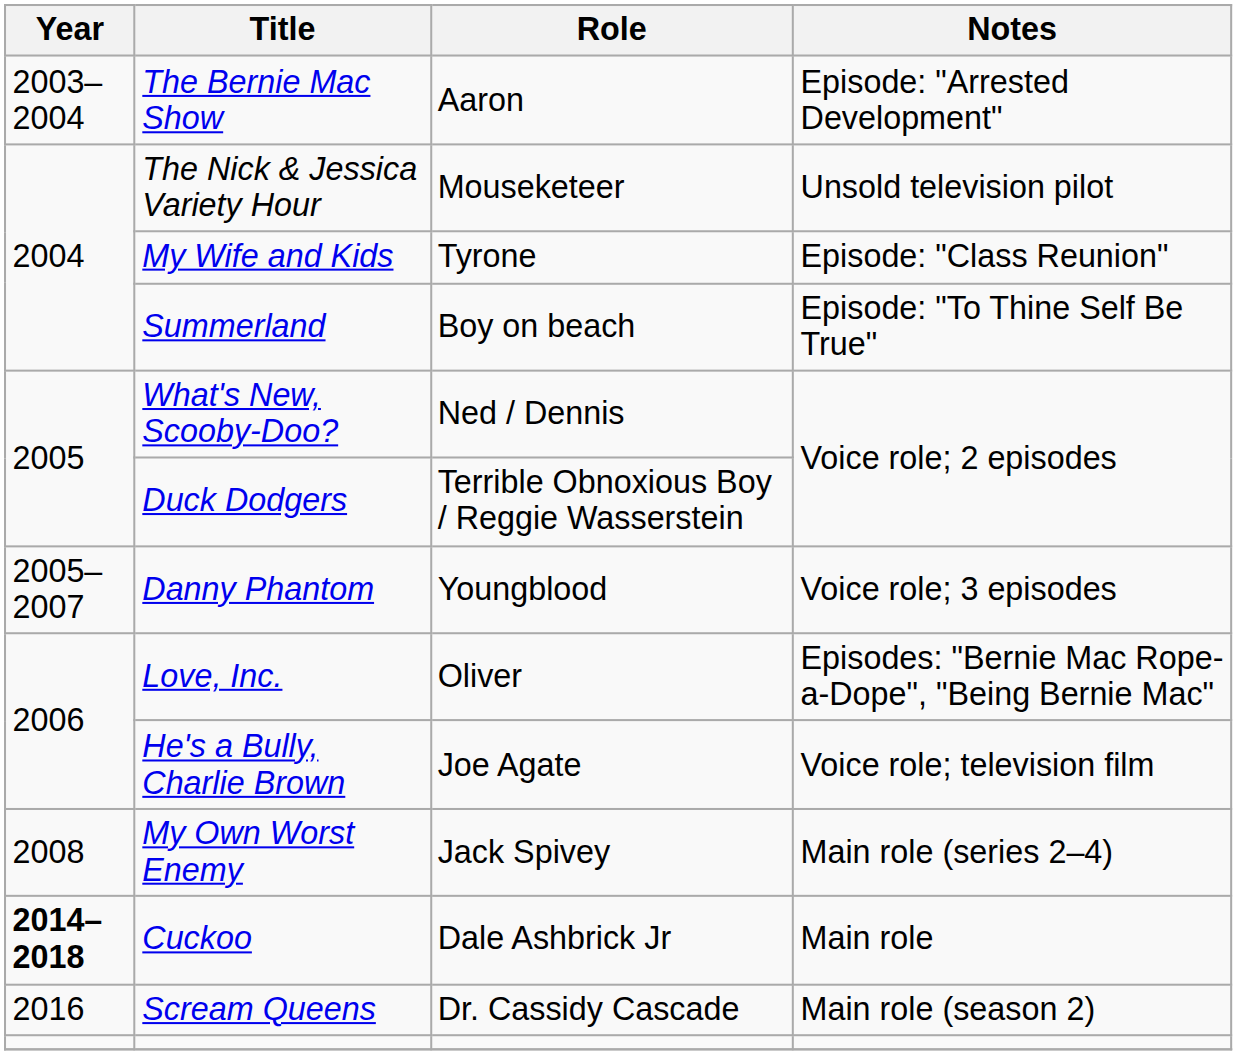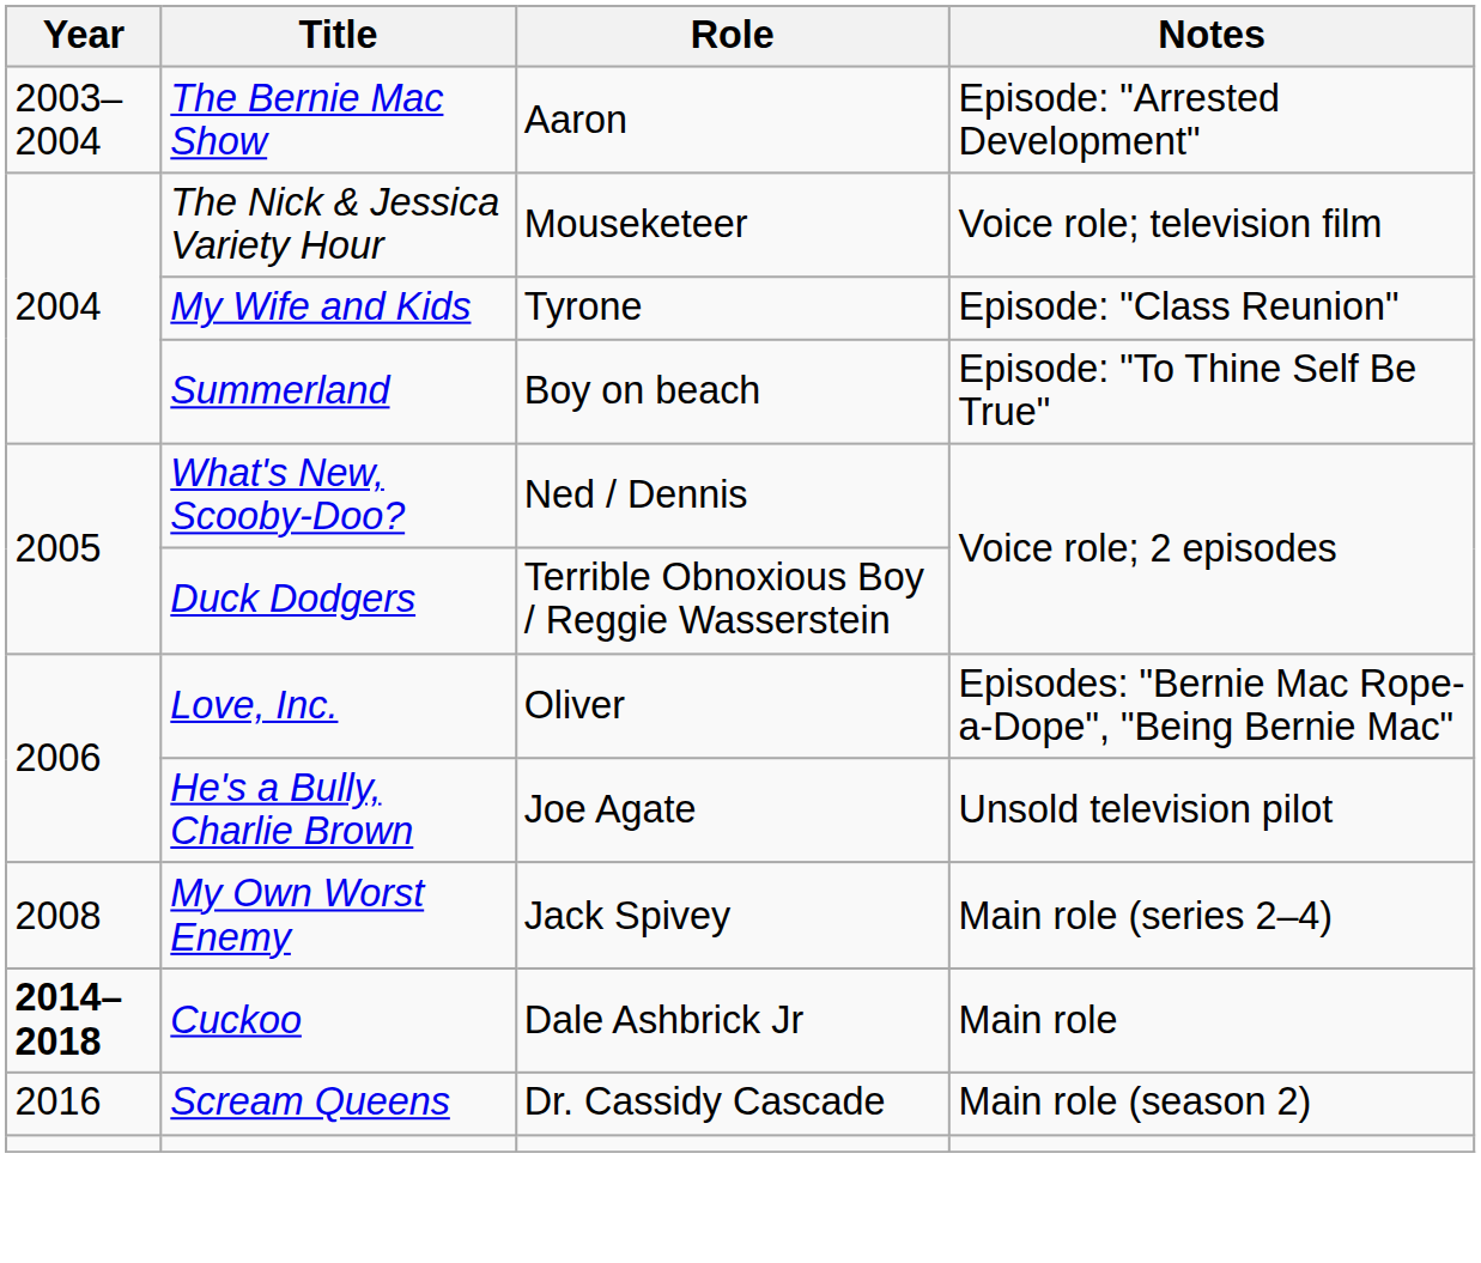 <table class="wikitable sortable">
 <tr>
 <th>Year</th>
 <th>Title</th>
 <th>Role</th>
 <th class="unsortable">Notes</th>
 </tr>
 <tr>
 <td>2003–2004</td>
 <td><em><a href='#'>The Bernie Mac Show</a></em></td>
 <td>Aaron</td>
 <td>Episode: "Arrested Development"</td>
 </tr>
 <tr>
 <td rowspan="3">2004</td>
 <td><em>The Nick & Jessica Variety Hour</em></td>
 <td>Mouseketeer</td>
-<td>Unsold television pilot</td>
+<td>Voice role; television film</td>
 </tr>
 <tr>
 <td><em><a href='#'>My Wife and Kids</a></em></td>
 <td>Tyrone</td>
 <td>Episode: "Class Reunion"</td>
 </tr>
 <tr>
 <td><em><a href='#'>Summerland</a></em></td>
 <td>Boy on beach</td>
 <td>Episode: "To Thine Self Be True"</td>
 </tr>
 <tr>
 <td rowspan="2">2005</td>
 <td><em><a href='#'>What's New, Scooby-Doo?</a></em></td>
 <td>Ned / Dennis</td>
 <td rowspan="2">Voice role; 2 episodes</td>
 </tr>
 <tr>
 <td><em><a href='#'>Duck Dodgers</a></em></td>
 <td>Terrible Obnoxious Boy / Reggie Wasserstein</td>
 </tr>
 <tr>
-<td>2005–2007</td>
-<td><em><a href='#'>Danny Phantom</a></em></td>
-<td>Youngblood</td>
-<td>Voice role; 3 episodes</td>
-</tr>
-<tr>
 <td rowspan="2">2006</td>
 <td><em><a href='#'>Love, Inc.</a></em></td>
 <td>Oliver</td>
 <td>Episodes: "Bernie Mac Rope-a-Dope", "Being Bernie Mac"</td>
 </tr>
 <tr>
 <td><em><a href='#'>He's a Bully, Charlie Brown</a></em></td>
 <td>Joe Agate</td>
-<td>Voice role; television film</td>
+<td>Unsold television pilot</td>
 </tr>
 <tr>
 <td>2008</td>
 <td><em><a href='#'>My Own Worst Enemy</a></em></td>
 <td>Jack Spivey</td>
 <td>Main role (series 2–4)</td>
 </tr>
 <tr>
 <td><strong>2014–2018</strong></td>
 <td><em><a href='#'>Cuckoo</a></em></td>
 <td>Dale Ashbrick Jr</td>
 <td>Main role</td>
 </tr>
 <tr>
 <td>2016</td>
 <td><em><a href='#'>Scream Queens</a></em></td>
 <td>Dr. Cassidy Cascade</td>
 <td>Main role (season 2)</td>
 </tr>
 <tr>
 <td></td>
 <td></td>
 <td></td>
 <td></td>
 </tr>
 <tr>
 </tr>
 </table>
